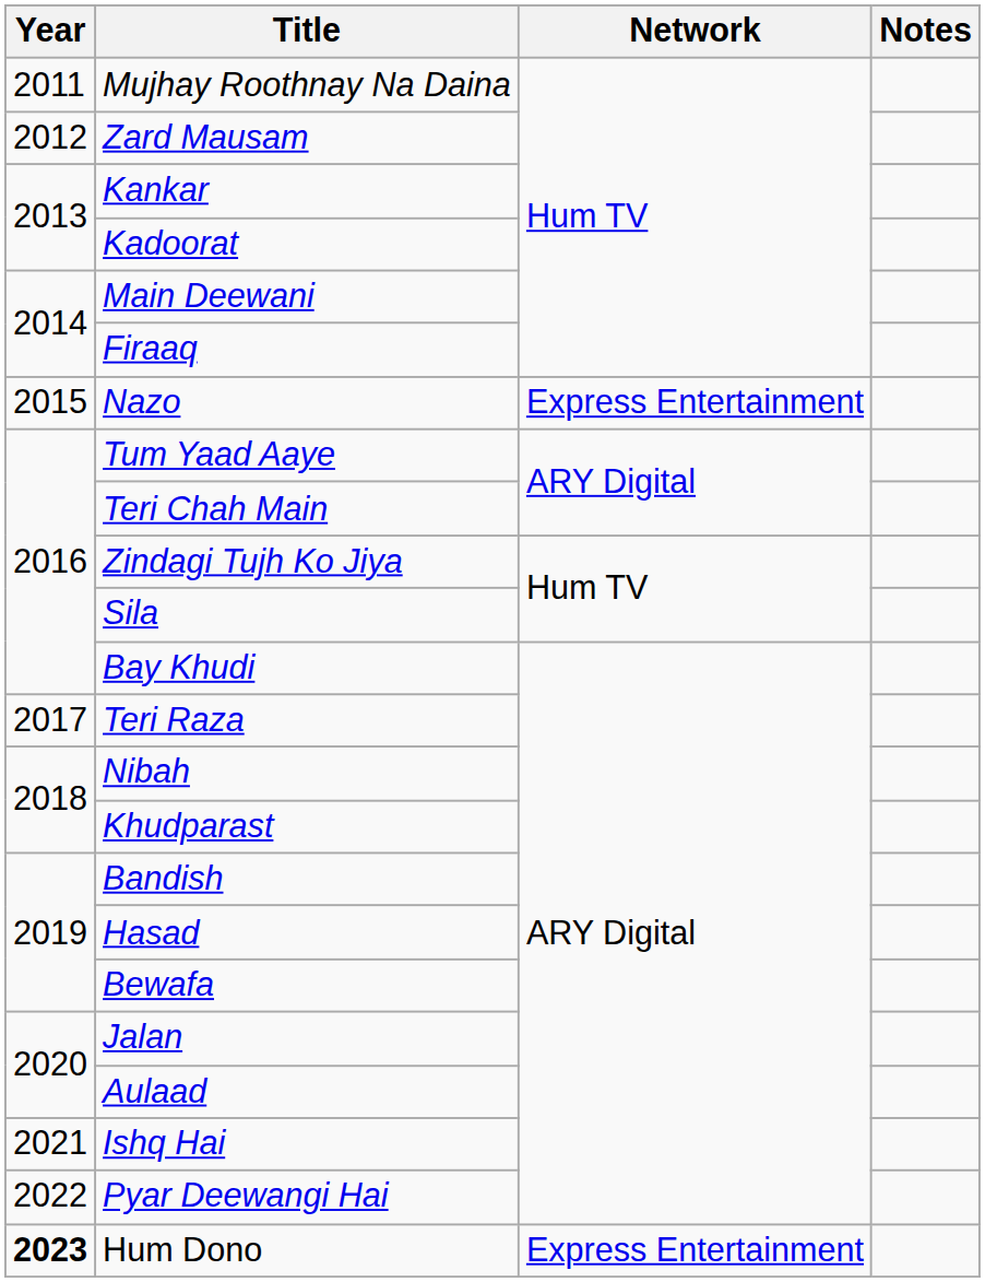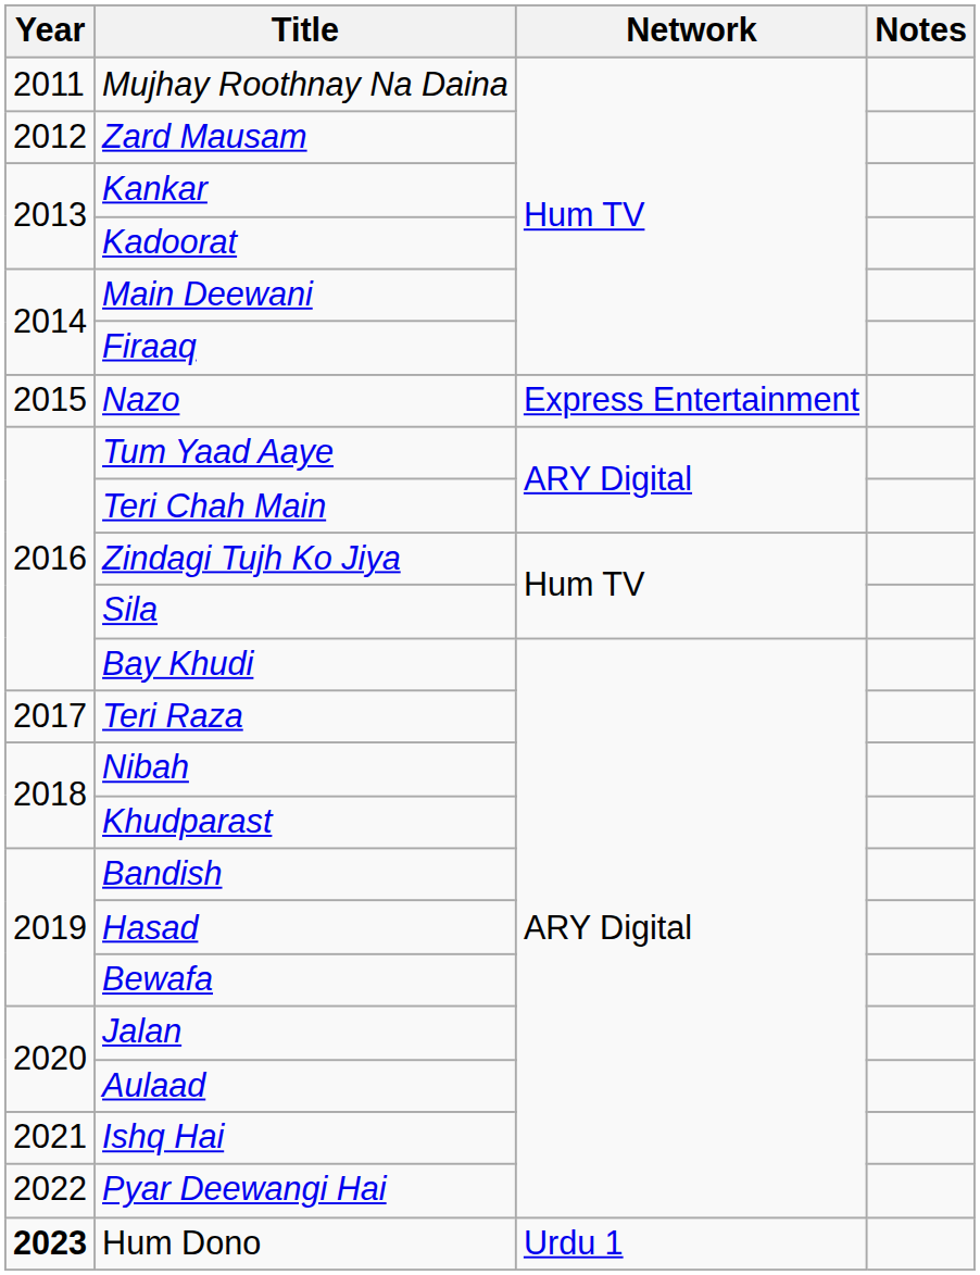 <table Class="wikitable">
 <tr>
 <th>Year</th>
 <th>Title</th>
 <th>Network</th>
 <th>Notes</th>
 </tr>
 <tr>
 <td>2011</td>
 <td><em>Mujhay Roothnay Na Daina</em></td>
 <td rowspan="6"><a href='#'>Hum TV</a></td>
 <td></td>
 </tr>
 <tr>
 <td>2012</td>
 <td><em><a href='#'>Zard Mausam</a></em></td>
 <td></td>
 </tr>
 <tr>
 <td rowspan="2">2013</td>
 <td><em><a href='#'>Kankar</a></em></td>
 <td></td>
 </tr>
 <tr>
 <td><em><a href='#'>Kadoorat</a></em></td>
 <td></td>
 </tr>
 <tr>
 <td rowspan=2>2014</td>
 <td><em><a href='#'>Main Deewani</a></em></td>
 <td></td>
 </tr>
 <tr>
 <td><em><a href='#'>Firaaq</a></em></td>
 <td></td>
 </tr>
 <tr>
 <td>2015</td>
 <td><em><a href='#'>Nazo</a></em></td>
 <td><a href='#'>Express Entertainment</a></td>
 <td></td>
 </tr>
 <tr>
 <td rowspan="5">2016</td>
 <td><em><a href='#'>Tum Yaad Aaye</a></em></td>
 <td Rowspan=2><a href='#'>ARY Digital</a></td>
 <td></td>
 </tr>
 <tr>
 <td><em><a href='#'>Teri Chah Main</a></em></td>
 <td></td>
 </tr>
 <tr>
 <td><em><a href='#'>Zindagi Tujh Ko Jiya</a></em></td>
 <td rowspan="2">Hum TV</td>
 <td></td>
 </tr>
 <tr>
 <td><em><a href='#'>Sila</a></em></td>
 <td></td>
 </tr>
 <tr>
 <td><em><a href='#'>Bay Khudi</a></em></td>
 <td rowspan="11">ARY Digital</td>
 <td></td>
 </tr>
 <tr>
 <td>2017</td>
 <td><em><a href='#'>Teri Raza</a></em></td>
 <td></td>
 </tr>
 <tr>
 <td rowspan="2">2018</td>
 <td><em><a href='#'>Nibah</a></em></td>
 <td></td>
 </tr>
 <tr>
 <td><em><a href='#'>Khudparast</a></em></td>
 <td></td>
 </tr>
 <tr>
 <td rowspan="3">2019</td>
 <td><em><a href='#'>Bandish</a></em></td>
 <td></td>
 </tr>
 <tr>
 <td><em><a href='#'>Hasad</a></em></td>
 <td></td>
 </tr>
 <tr>
 <td><em><a href='#'>Bewafa</a></em></td>
 <td></td>
 </tr>
 <tr>
 <td rowspan="2">2020</td>
 <td><em><a href='#'>Jalan</a></em></td>
 <td></td>
 </tr>
 <tr>
 <td><em><a href='#'>Aulaad</a></em></td>
 <td></td>
 </tr>
 <tr>
 <td>2021</td>
 <td><em><a href='#'>Ishq Hai</a></em></td>
 <td></td>
 </tr>
 <tr>
 <td>2022</td>
 <td><em><a href='#'>Pyar Deewangi Hai</a></em></td>
 <td></td>
 </tr>
 <tr>
 <td><strong>2023</strong></td>
 <td>Hum Dono</td>
-<td><a href='#'>Express Entertainment</a></td>
+<td><a href='#'>Urdu 1</a></td>
 <td></td>
 </tr>
 </table>
